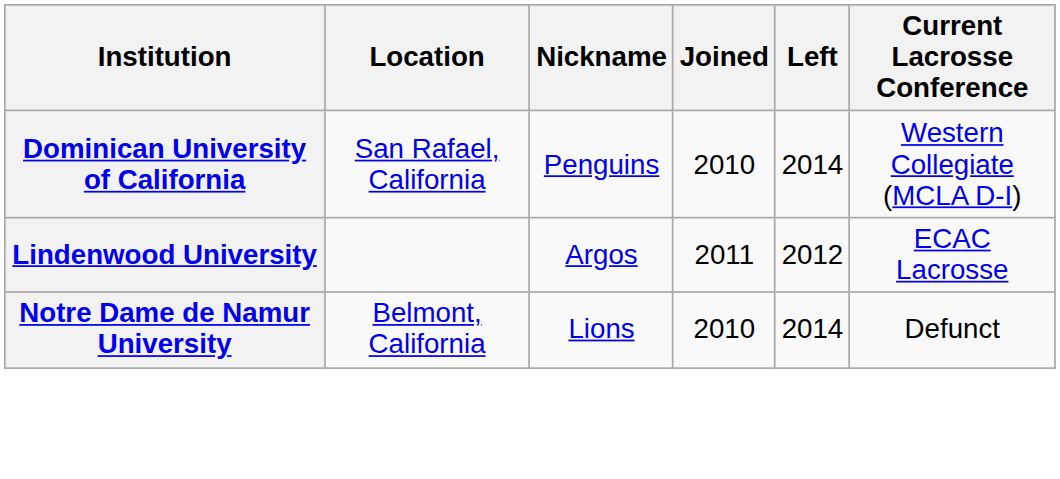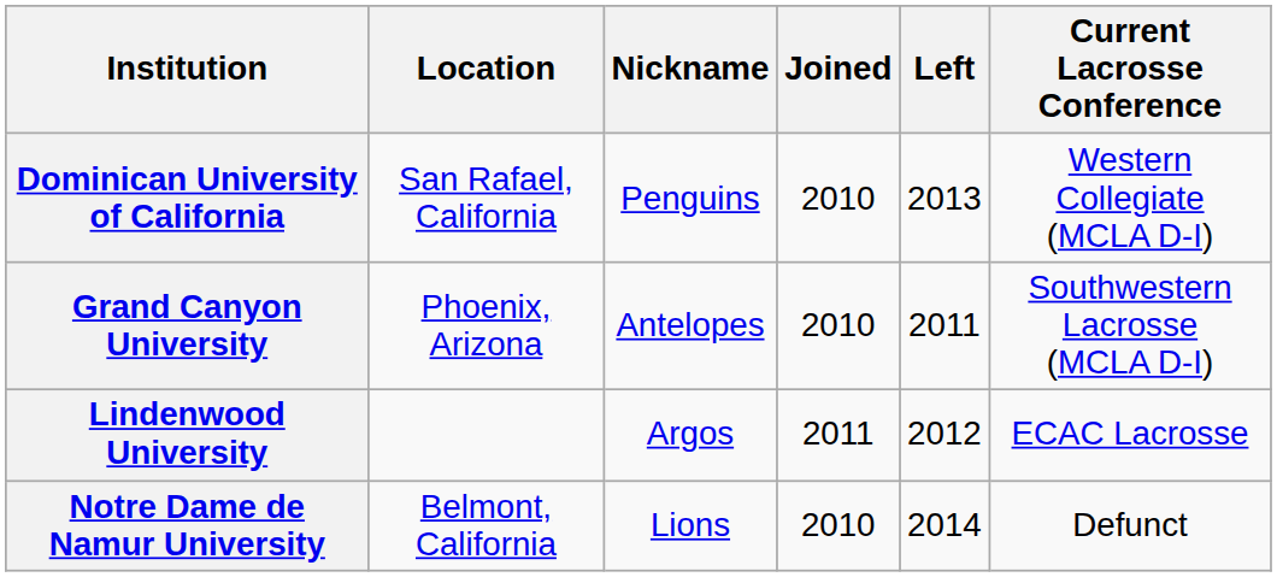 <table class="wikitable sortable" style="text-align:center">
 <tr>
 <th>Institution</th>
 <th>Location</th>
 <th>Nickname</th>
 <th>Joined</th>
 <th>Left</th>
 <th>Current<br>Lacrosse<br>Conference</th>
 </tr>
 <tr>
 <th><a href='#'>Dominican University of California</a></th>
 <td><a href='#'>San Rafael, California</a></td>
 <td><a href='#'>Penguins</a></td>
 <td>2010</td>
-<td>2014</td>
+<td>2013</td>
 <td><a href='#'>Western Collegiate</a><br>(<a href='#'>MCLA D-I</a>)</td>
+</tr>
+<tr>
+<th><a href='#'>Grand Canyon University</a></th>
+<td><a href='#'>Phoenix, Arizona</a></td>
+<td><a href='#'>Antelopes</a></td>
+<td>2010</td>
+<td>2011</td>
+<td><a href='#'>Southwestern Lacrosse</a><br>(<a href='#'>MCLA D-I</a>)</td>
 </tr>
 <tr>
 <th><a href='#'>Lindenwood University</a></th>
 <td></td>
 <td><a href='#'>Argos</a></td>
 <td>2011</td>
 <td>2012</td>
 <td><a href='#'>ECAC Lacrosse</a></td>
 </tr>
 <tr>
 <th><a href='#'>Notre Dame de Namur University</a></th>
 <td><a href='#'>Belmont, California</a></td>
 <td><a href='#'>Lions</a></td>
 <td>2010</td>
 <td>2014</td>
 <td>Defunct</td>
 </tr>
 </table>
